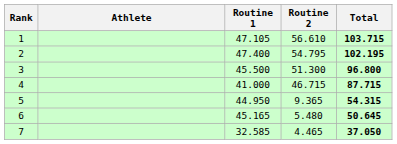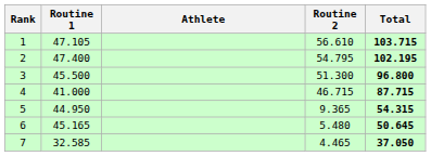 <table class=wikitable style="text-align:center">
 <tr>
 <th width=40>Rank</th>
+<th width=70>Routine 1</th>
 <th width=250>Athlete</th>
-<th width=70>Routine 1</th>
 <th width=70>Routine 2</th>
 <th width=70>Total</th>
 </tr>
 <tr bgcolor="ccffcc">
 <td>1</td>
+<td>47.105</td>
 <td align=left></td>
-<td>47.105</td>
 <td>56.610</td>
 <td><strong>103.715</strong></td>
 </tr>
 <tr bgcolor="ccffcc">
 <td>2</td>
+<td>47.400</td>
 <td align=left></td>
-<td>47.400</td>
 <td>54.795</td>
 <td><strong>102.195</strong></td>
 </tr>
 <tr bgcolor="ccffcc">
 <td>3</td>
+<td>45.500</td>
 <td align=left></td>
-<td>45.500</td>
 <td>51.300</td>
 <td><strong>96.800</strong></td>
 </tr>
 <tr bgcolor="ccffcc">
 <td>4</td>
+<td>41.000</td>
 <td align=left></td>
-<td>41.000</td>
 <td>46.715</td>
 <td><strong>87.715</strong></td>
 </tr>
 <tr bgcolor="ccffcc">
 <td>5</td>
+<td>44.950</td>
 <td align=left></td>
-<td>44.950</td>
 <td>9.365</td>
 <td><strong>54.315</strong></td>
 </tr>
 <tr bgcolor="ccffcc">
 <td>6</td>
+<td>45.165</td>
 <td align=left></td>
-<td>45.165</td>
 <td>5.480</td>
 <td><strong>50.645</strong></td>
 </tr>
 <tr bgcolor="ccffcc">
 <td>7</td>
+<td>32.585</td>
 <td align=left></td>
-<td>32.585</td>
 <td>4.465</td>
 <td><strong>37.050</strong></td>
 </tr>
 </table>
